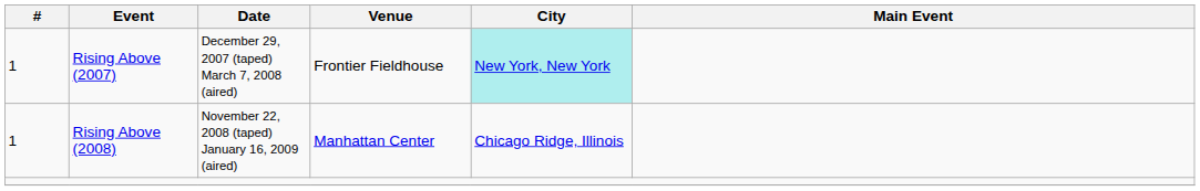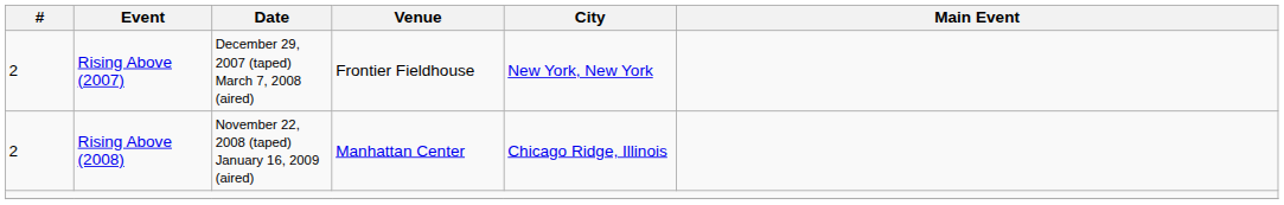 <table class="wikitable" align="center" width="100%">
 <tr>
 <th width="4%">#</th>
 <th width="8%">Event</th>
 <th width="7%">Date</th>
 <th width="10%">Venue</th>
 <th width="10%">City</th>
 <th width="35%">Main Event</th>
 </tr>
 <tr>
-<td>1</td>
+<td>2</td>
 <td><a href='#'>Rising Above (2007)</a></td>
 <td><small>December 29, 2007 (taped)</small><br><small>March 7, 2008 (aired)</small></td>
 <td>Frontier Fieldhouse</td>
-<td style="background: paleturquoise;"><a href='#'>New York, New York</a></td>
+<td><a href='#'>New York, New York</a></td>
 <td></td>
 </tr>
 <tr>
-<td>1</td>
+<td>2</td>
 <td><a href='#'>Rising Above (2008)</a></td>
 <td><small>November 22, 2008 (taped)</small><br><small>January 16, 2009 (aired)</small></td>
 <td><a href='#'>Manhattan Center</a></td>
 <td><a href='#'>Chicago Ridge, Illinois</a></td>
 <td></td>
 </tr>
 <tr>
 <td colspan="10"></td>
 </tr>
 <tr>
 </tr>
 </table>
